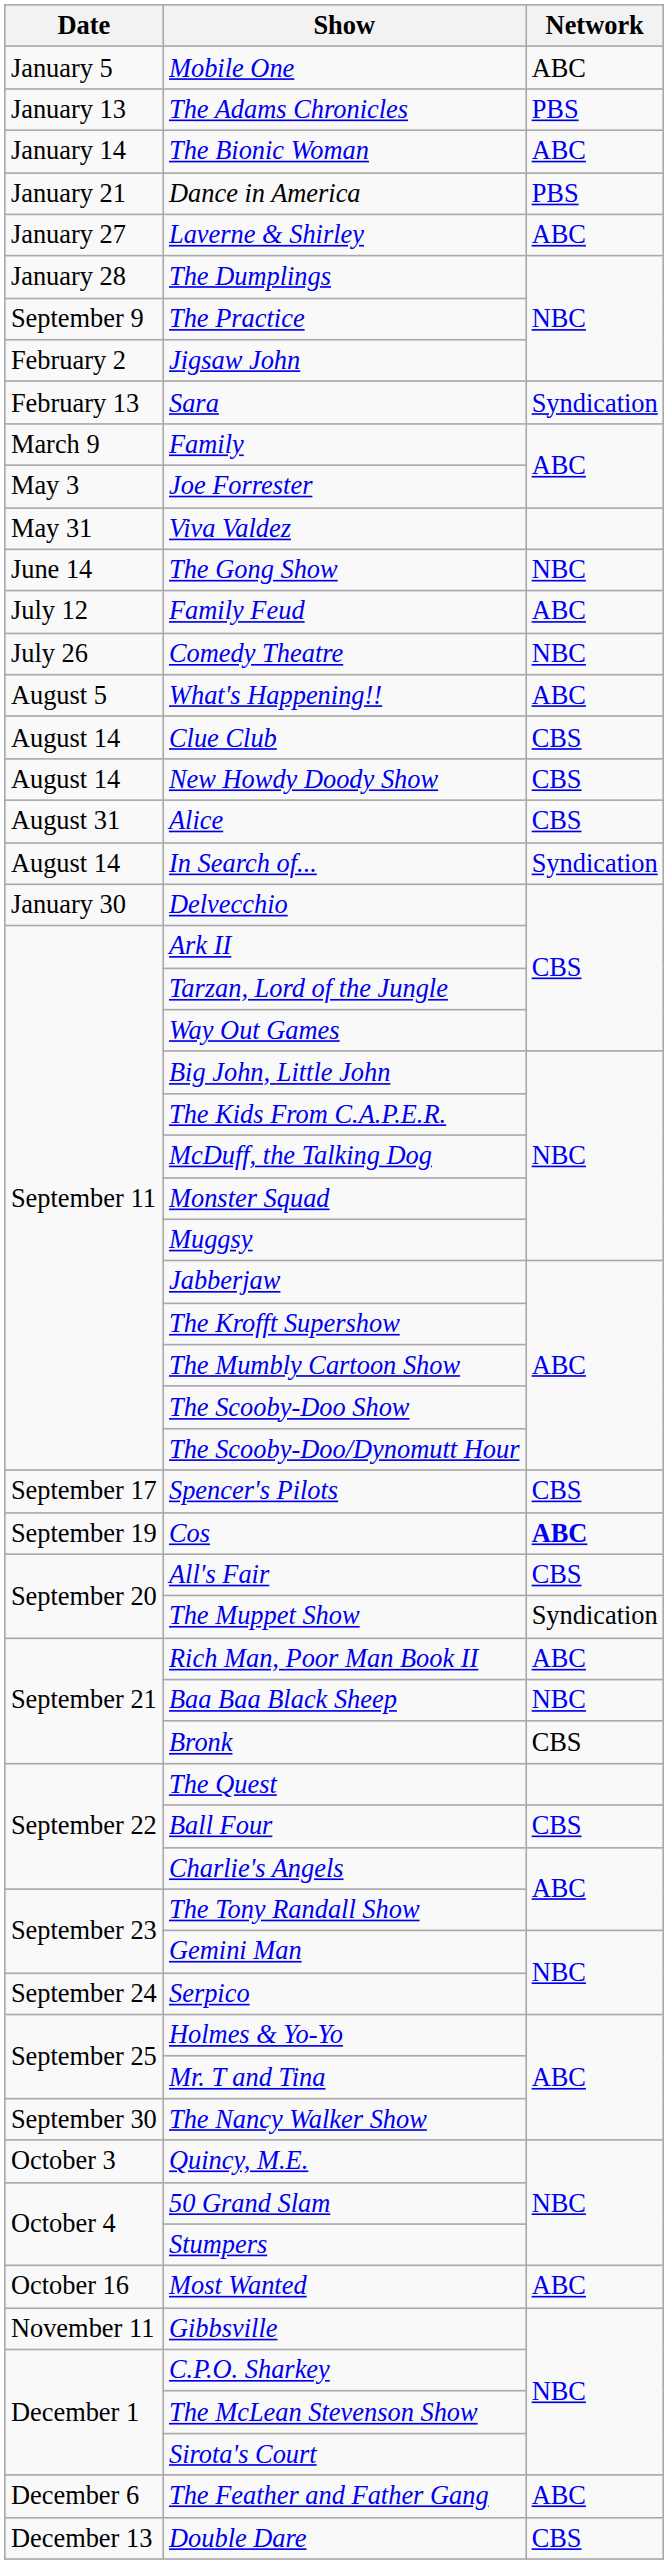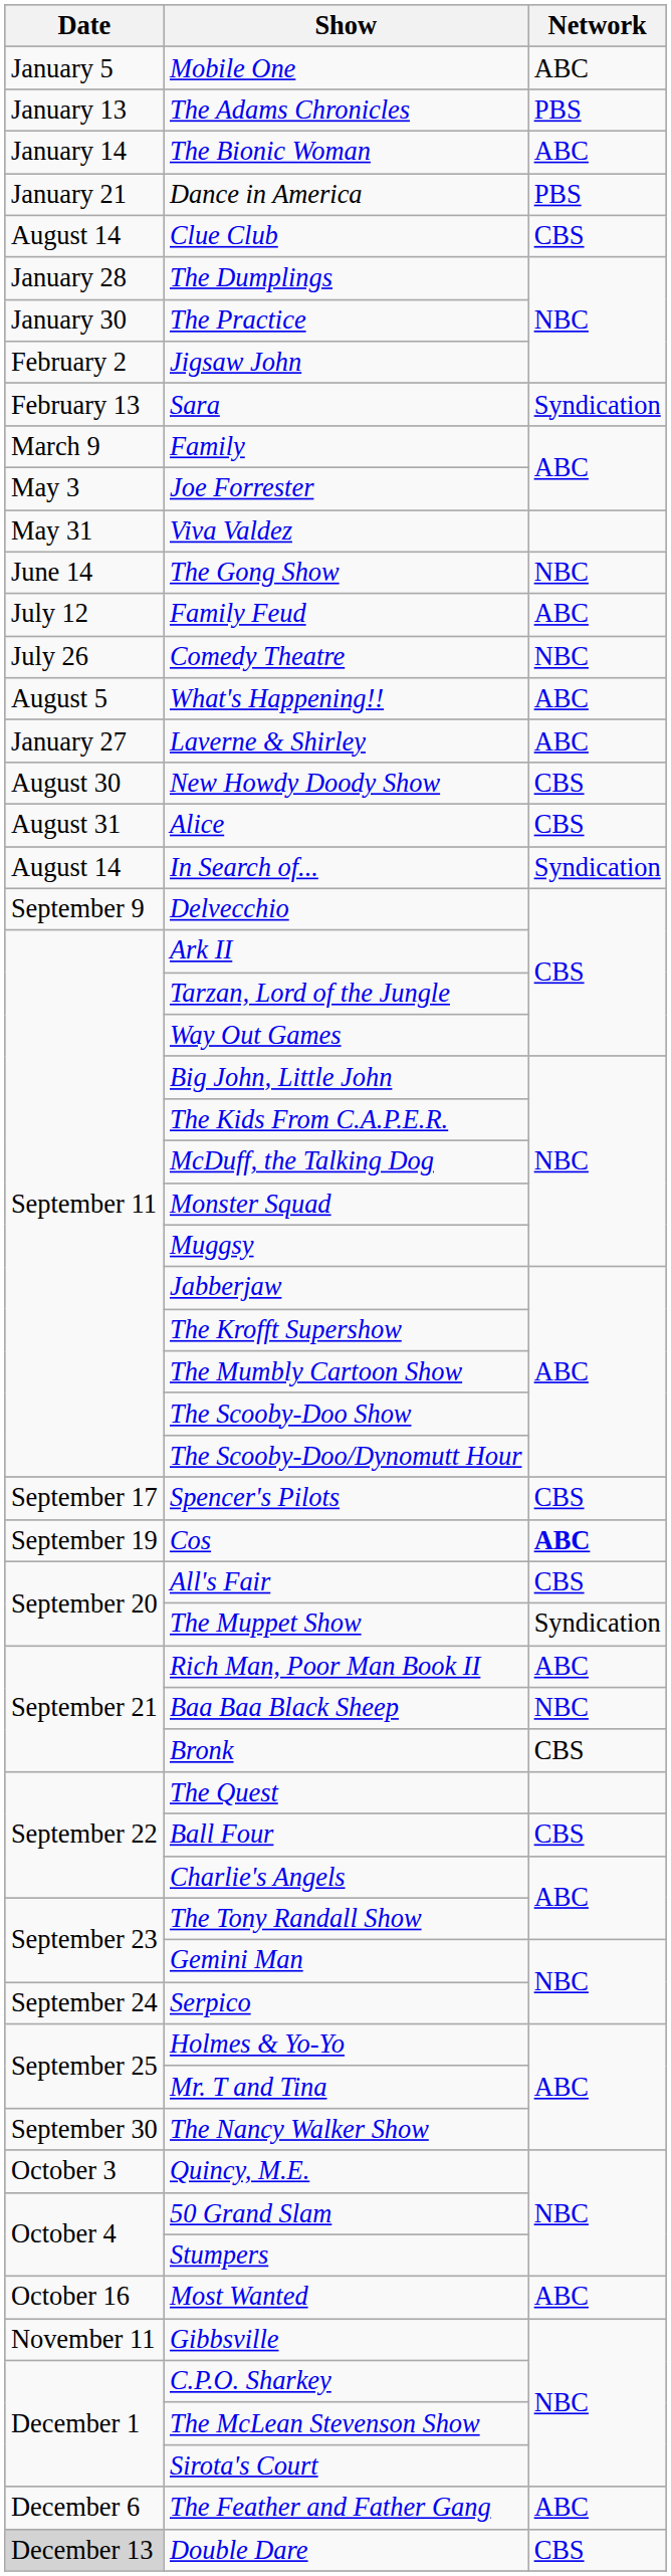 <table class="wikitable sortable">
 <tr>
 <th>Date</th>
 <th>Show</th>
 <th>Network</th>
 </tr>
 <tr>
 <td>January 5</td>
 <td><em><a href='#'>Mobile One</a></em></td>
 <td>ABC</td>
 </tr>
 <tr>
 <td>January 13</td>
 <td><em><a href='#'>The Adams Chronicles</a></em></td>
 <td><a href='#'>PBS</a></td>
 </tr>
 <tr>
 <td>January 14</td>
 <td><em><a href='#'>The Bionic Woman</a></em></td>
 <td><a href='#'>ABC</a></td>
 </tr>
 <tr>
 <td>January 21</td>
 <td><em>Dance in America</em></td>
 <td><a href='#'>PBS</a></td>
 </tr>
 <tr>
-<td>January 27</td>
-<td><em><a href='#'>Laverne & Shirley</a></em></td>
-<td><a href='#'>ABC</a></td>
+<td>August 14</td>
+<td><em><a href='#'>Clue Club</a></em></td>
+<td><a href='#'>CBS</a></td>
 </tr>
 <tr>
 <td>January 28</td>
 <td><em><a href='#'>The Dumplings</a></em></td>
 <td rowspan="3"><a href='#'>NBC</a></td>
 </tr>
 <tr>
-<td>September 9</td>
+<td>January 30</td>
 <td><em><a href='#'>The Practice</a></em></td>
 </tr>
 <tr>
 <td>February 2</td>
 <td><em><a href='#'>Jigsaw John</a></em></td>
 </tr>
 <tr>
 <td>February 13</td>
 <td><em><a href='#'>Sara</a></em></td>
 <td><a href='#'>Syndication</a></td>
 </tr>
 <tr>
 <td>March 9</td>
 <td><em><a href='#'>Family</a></em></td>
 <td rowspan="2"><a href='#'>ABC</a></td>
 </tr>
 <tr>
 <td>May 3</td>
 <td><em><a href='#'>Joe Forrester</a></em></td>
 </tr>
 <tr>
 <td>May 31</td>
 <td><em><a href='#'>Viva Valdez</a></em></td>
 </tr>
 <tr>
 <td>June 14</td>
 <td><em><a href='#'>The Gong Show</a></em></td>
 <td><a href='#'>NBC</a></td>
 </tr>
 <tr>
 <td>July 12</td>
 <td><em><a href='#'>Family Feud</a></em></td>
 <td><a href='#'>ABC</a></td>
 </tr>
 <tr>
 <td>July 26</td>
 <td><em><a href='#'>Comedy Theatre</a></em></td>
 <td><a href='#'>NBC</a></td>
 </tr>
 <tr>
 <td>August 5</td>
 <td><em><a href='#'>What's Happening!!</a></em></td>
 <td><a href='#'>ABC</a></td>
 </tr>
 <tr>
-<td>August 14</td>
-<td><em><a href='#'>Clue Club</a></em></td>
-<td><a href='#'>CBS</a></td>
+<td>January 27</td>
+<td><em><a href='#'>Laverne & Shirley</a></em></td>
+<td><a href='#'>ABC</a></td>
 </tr>
 <tr>
-<td>August 14</td>
+<td>August 30</td>
 <td><em><a href='#'>New Howdy Doody Show</a></em></td>
 <td><a href='#'>CBS</a></td>
 </tr>
 <tr>
 <td>August 31</td>
 <td><em><a href='#'>Alice</a></em></td>
 <td><a href='#'>CBS</a></td>
 </tr>
 <tr>
 <td>August 14</td>
 <td><em><a href='#'>In Search of...</a></em></td>
 <td><a href='#'>Syndication</a></td>
 </tr>
 <tr>
-<td>January 30</td>
+<td>September 9</td>
 <td><em><a href='#'>Delvecchio</a></em></td>
 <td rowspan="4"><a href='#'>CBS</a></td>
 </tr>
 <tr>
 <td rowspan="13">September 11</td>
 <td><em><a href='#'>Ark II</a></em></td>
 </tr>
 <tr>
 <td><em><a href='#'>Tarzan, Lord of the Jungle</a></em></td>
 </tr>
 <tr>
 <td><em><a href='#'>Way Out Games</a></em></td>
 </tr>
 <tr>
 <td><em><a href='#'>Big John, Little John</a></em></td>
 <td rowspan="5"><a href='#'>NBC</a></td>
 </tr>
 <tr>
 <td><em><a href='#'>The Kids From C.A.P.E.R.</a></em></td>
 </tr>
 <tr>
 <td><em><a href='#'>McDuff, the Talking Dog</a></em></td>
 </tr>
 <tr>
 <td><em><a href='#'>Monster Squad</a></em></td>
 </tr>
 <tr>
 <td><em><a href='#'>Muggsy</a></em></td>
 </tr>
 <tr>
 <td><em><a href='#'>Jabberjaw</a></em></td>
 <td rowspan="5"><a href='#'>ABC</a></td>
 </tr>
 <tr>
 <td><em><a href='#'>The Krofft Supershow</a></em></td>
 </tr>
 <tr>
 <td><em><a href='#'>The Mumbly Cartoon Show</a></em></td>
 </tr>
 <tr>
 <td><em><a href='#'>The Scooby-Doo Show</a></em></td>
 </tr>
 <tr>
 <td><em><a href='#'>The Scooby-Doo/Dynomutt Hour</a></em></td>
 </tr>
 <tr>
 <td>September 17</td>
 <td><em><a href='#'>Spencer's Pilots</a></em></td>
 <td><a href='#'>CBS</a></td>
 </tr>
 <tr>
 <td>September 19</td>
 <td><em><a href='#'>Cos</a></em></td>
 <td><strong><a href='#'>ABC</a></strong></td>
 </tr>
 <tr>
 <td rowspan="2">September 20</td>
 <td><em><a href='#'>All's Fair</a></em></td>
 <td><a href='#'>CBS</a></td>
 </tr>
 <tr>
 <td><em><a href='#'>The Muppet Show</a></em></td>
 <td>Syndication</td>
 </tr>
 <tr>
 <td rowspan="3">September 21</td>
 <td><em><a href='#'>Rich Man, Poor Man Book II</a></em></td>
 <td><a href='#'>ABC</a></td>
 </tr>
 <tr>
 <td><em><a href='#'>Baa Baa Black Sheep</a></em></td>
 <td><a href='#'>NBC</a></td>
 </tr>
 <tr>
 <td><em><a href='#'>Bronk</a></em></td>
 <td>CBS</td>
 </tr>
 <tr>
 <td rowspan="3">September 22</td>
 <td><em><a href='#'>The Quest</a></em></td>
 </tr>
 <tr>
 <td><em><a href='#'>Ball Four</a></em></td>
 <td><a href='#'>CBS</a></td>
 </tr>
 <tr>
 <td><em><a href='#'>Charlie's Angels</a></em></td>
 <td rowspan="2"><a href='#'>ABC</a></td>
 </tr>
 <tr>
 <td rowspan="2">September 23</td>
 <td><em><a href='#'>The Tony Randall Show</a></em></td>
 </tr>
 <tr>
 <td><em><a href='#'>Gemini Man</a></em></td>
 <td rowspan="2"><a href='#'>NBC</a></td>
 </tr>
 <tr>
 <td>September 24</td>
 <td><em><a href='#'>Serpico</a></em></td>
 </tr>
 <tr>
 <td rowspan="2">September 25</td>
 <td><em><a href='#'>Holmes & Yo-Yo</a></em></td>
 <td rowspan="3"><a href='#'>ABC</a></td>
 </tr>
 <tr>
 <td><em><a href='#'>Mr. T and Tina</a></em></td>
 </tr>
 <tr>
 <td>September 30</td>
 <td><em><a href='#'>The Nancy Walker Show</a></em></td>
 </tr>
 <tr>
 <td>October 3</td>
 <td><em><a href='#'>Quincy, M.E.</a></em></td>
 <td rowspan="3"><a href='#'>NBC</a></td>
 </tr>
 <tr>
 <td rowspan="2">October 4</td>
 <td><em><a href='#'>50 Grand Slam</a></em></td>
 </tr>
 <tr>
 <td><em><a href='#'>Stumpers</a></em></td>
 </tr>
 <tr>
 <td>October 16</td>
 <td><em><a href='#'>Most Wanted</a></em></td>
 <td><a href='#'>ABC</a></td>
 </tr>
 <tr>
 <td>November 11</td>
 <td><em><a href='#'>Gibbsville</a></em></td>
 <td rowspan="4"><a href='#'>NBC</a></td>
 </tr>
 <tr>
 <td rowspan="3">December 1</td>
 <td><em><a href='#'>C.P.O. Sharkey</a></em></td>
 </tr>
 <tr>
 <td><em><a href='#'>The McLean Stevenson Show</a></em></td>
 </tr>
 <tr>
 <td><em><a href='#'>Sirota's Court</a></em></td>
 </tr>
 <tr>
 <td>December 6</td>
 <td><em><a href='#'>The Feather and Father Gang</a></em></td>
 <td><a href='#'>ABC</a></td>
 </tr>
 <tr>
-<td>December 13</td>
+<td style="background: lightgrey;">December 13</td>
 <td><em><a href='#'>Double Dare</a></em></td>
 <td><a href='#'>CBS</a></td>
 </tr>
 </table>
